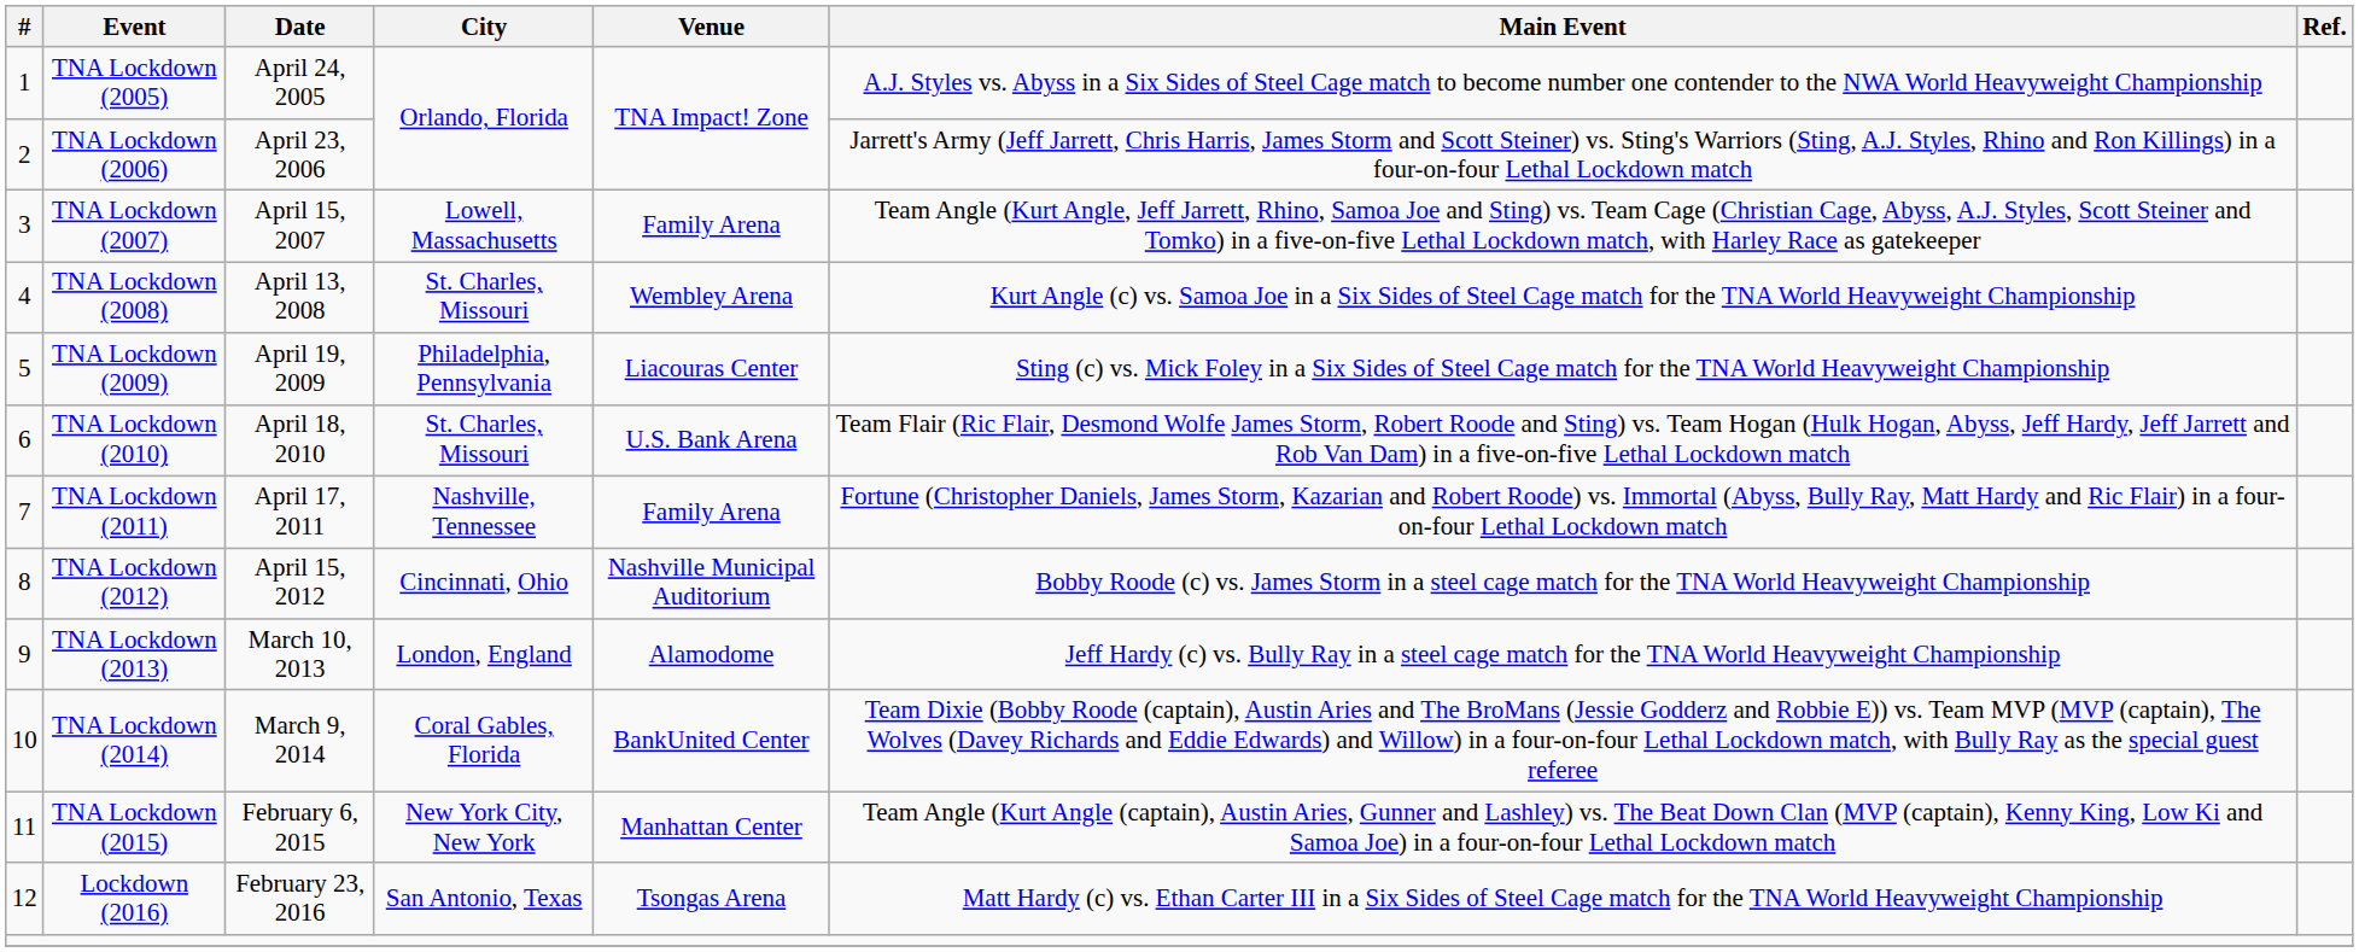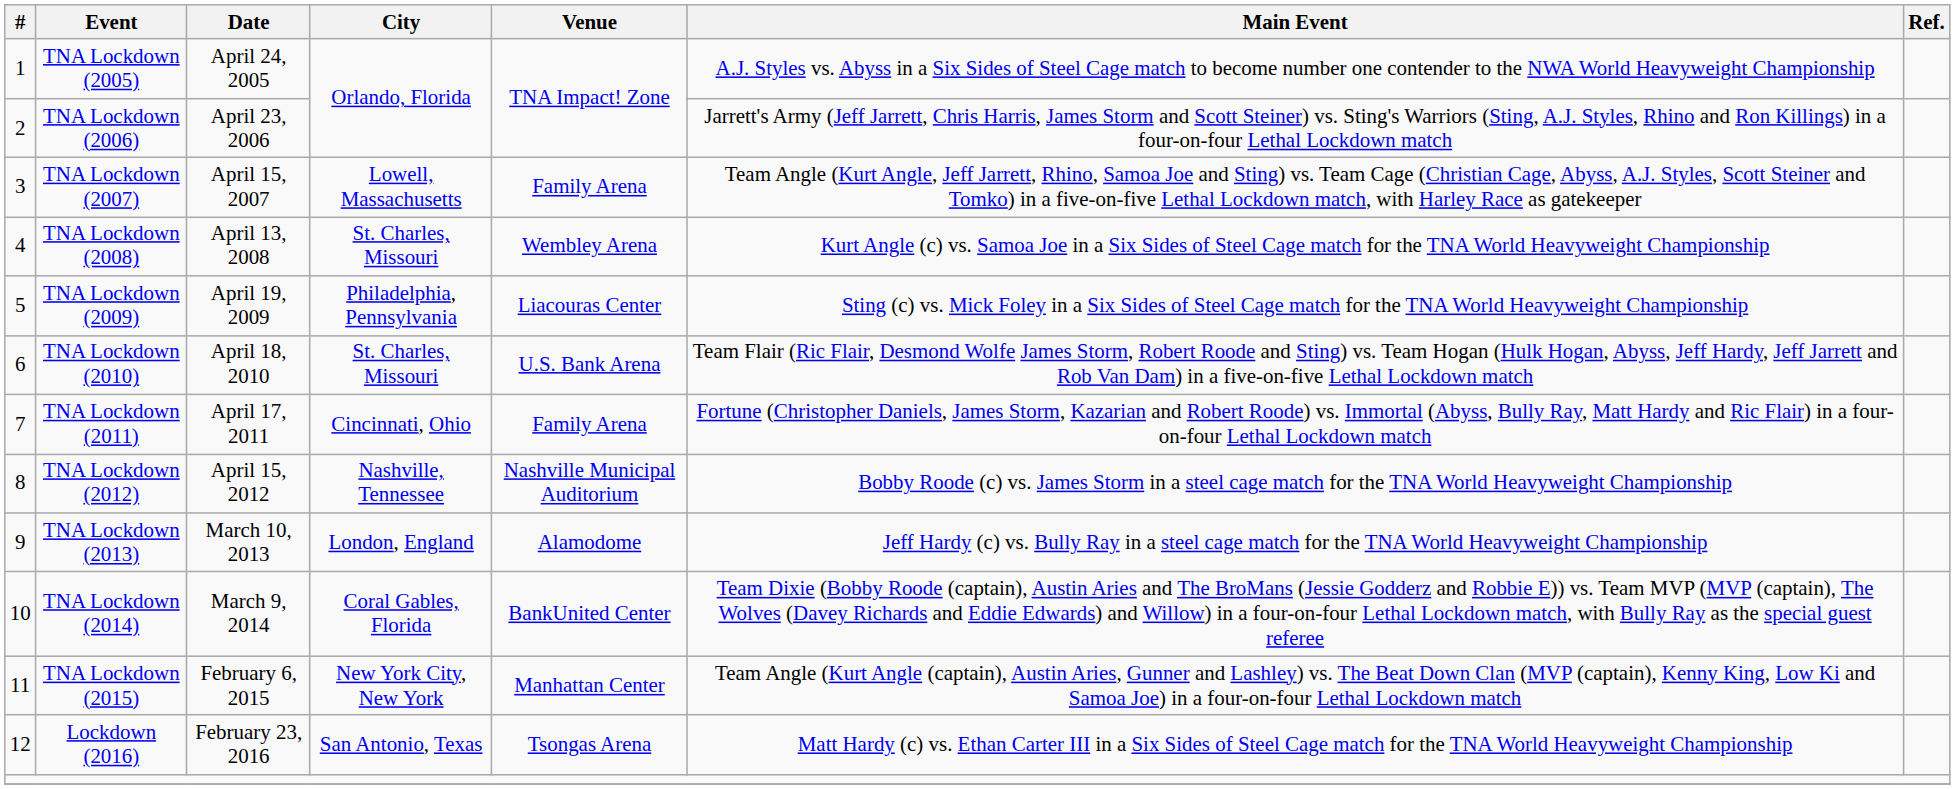 <table class="mw-datatable wikitable sortable succession-box" style="font-size:85%; text-align:center;" width="100%">
 <tr>
 <th>#</th>
 <th>Event</th>
 <th>Date</th>
 <th>City</th>
 <th>Venue</th>
 <th>Main Event</th>
 <th>Ref.</th>
 </tr>
 <tr>
 <td>1</td>
 <td><a href='#'>TNA Lockdown (2005)</a></td>
 <td>April 24, 2005</td>
 <td rowspan="2"><a href='#'>Orlando, Florida</a></td>
 <td rowspan="2"><a href='#'>TNA Impact! Zone</a></td>
 <td><a href='#'>A.J. Styles</a> vs. <a href='#'>Abyss</a> in a <a href='#'>Six Sides of Steel Cage match</a> to become number one contender to the <a href='#'>NWA World Heavyweight Championship</a></td>
 <td></td>
 </tr>
 <tr>
 <td>2</td>
 <td><a href='#'>TNA Lockdown (2006)</a></td>
 <td>April 23, 2006</td>
 <td>Jarrett's Army (<a href='#'>Jeff Jarrett</a>, <a href='#'>Chris Harris</a>, <a href='#'>James Storm</a> and <a href='#'>Scott Steiner</a>) vs. Sting's Warriors (<a href='#'>Sting</a>, <a href='#'>A.J. Styles</a>, <a href='#'>Rhino</a> and <a href='#'>Ron Killings</a>) in a four-on-four <a href='#'>Lethal Lockdown match</a></td>
 <td></td>
 </tr>
 <tr>
 <td>3</td>
 <td><a href='#'>TNA Lockdown (2007)</a></td>
 <td>April 15, 2007</td>
 <td><a href='#'>Lowell, Massachusetts</a></td>
 <td><a href='#'>Family Arena</a></td>
 <td>Team Angle (<a href='#'>Kurt Angle</a>, <a href='#'>Jeff Jarrett</a>, <a href='#'>Rhino</a>, <a href='#'>Samoa Joe</a> and <a href='#'>Sting</a>) vs. Team Cage (<a href='#'>Christian Cage</a>, <a href='#'>Abyss</a>, <a href='#'>A.J. Styles</a>, <a href='#'>Scott Steiner</a> and <a href='#'>Tomko</a>) in a five-on-five <a href='#'>Lethal Lockdown match</a>, with <a href='#'>Harley Race</a> as gatekeeper</td>
 <td></td>
 </tr>
 <tr>
 <td>4</td>
 <td><a href='#'>TNA Lockdown (2008)</a></td>
 <td>April 13, 2008</td>
 <td><a href='#'>St. Charles, Missouri</a></td>
 <td><a href='#'>Wembley Arena</a></td>
 <td><a href='#'>Kurt Angle</a> (c) vs. <a href='#'>Samoa Joe</a> in a <a href='#'>Six Sides of Steel Cage match</a> for the <a href='#'>TNA World Heavyweight Championship</a></td>
 <td></td>
 </tr>
 <tr>
 <td>5</td>
 <td><a href='#'>TNA Lockdown (2009)</a></td>
 <td>April 19, 2009</td>
 <td><a href='#'>Philadelphia</a>, <a href='#'>Pennsylvania</a></td>
 <td><a href='#'>Liacouras Center</a></td>
 <td><a href='#'>Sting</a> (c) vs. <a href='#'>Mick Foley</a> in a <a href='#'>Six Sides of Steel Cage match</a> for the <a href='#'>TNA World Heavyweight Championship</a></td>
 <td></td>
 </tr>
 <tr>
 <td>6</td>
 <td><a href='#'>TNA Lockdown (2010)</a></td>
 <td>April 18, 2010</td>
 <td><a href='#'>St. Charles, Missouri</a></td>
 <td><a href='#'>U.S. Bank Arena</a></td>
 <td>Team Flair (<a href='#'>Ric Flair</a>, <a href='#'>Desmond Wolfe</a> <a href='#'>James Storm</a>, <a href='#'>Robert Roode</a> and <a href='#'>Sting</a>) vs. Team Hogan (<a href='#'>Hulk Hogan</a>, <a href='#'>Abyss</a>, <a href='#'>Jeff Hardy</a>, <a href='#'>Jeff Jarrett</a> and <a href='#'>Rob Van Dam</a>) in a five-on-five <a href='#'>Lethal Lockdown match</a></td>
 </tr>
 <tr>
 <td>7</td>
 <td><a href='#'>TNA Lockdown (2011)</a></td>
 <td>April 17, 2011</td>
-<td><a href='#'>Nashville, Tennessee</a></td>
+<td><a href='#'>Cincinnati</a>, <a href='#'>Ohio</a></td>
 <td><a href='#'>Family Arena</a></td>
 <td><a href='#'>Fortune</a> (<a href='#'>Christopher Daniels</a>, <a href='#'>James Storm</a>, <a href='#'>Kazarian</a> and <a href='#'>Robert Roode</a>) vs. <a href='#'>Immortal</a> (<a href='#'>Abyss</a>, <a href='#'>Bully Ray</a>, <a href='#'>Matt Hardy</a> and <a href='#'>Ric Flair</a>) in a four-on-four <a href='#'>Lethal Lockdown match</a></td>
 <td></td>
 </tr>
 <tr>
 <td>8</td>
 <td><a href='#'>TNA Lockdown (2012)</a></td>
 <td>April 15, 2012</td>
-<td><a href='#'>Cincinnati</a>, <a href='#'>Ohio</a></td>
+<td><a href='#'>Nashville, Tennessee</a></td>
 <td><a href='#'>Nashville Municipal Auditorium</a></td>
 <td><a href='#'>Bobby Roode</a> (c) vs. <a href='#'>James Storm</a> in a <a href='#'>steel cage match</a> for the <a href='#'>TNA World Heavyweight Championship</a></td>
 <td></td>
 </tr>
 <tr>
 <td>9</td>
 <td><a href='#'>TNA Lockdown (2013)</a></td>
 <td>March 10, 2013</td>
 <td><a href='#'>London</a>, <a href='#'>England</a></td>
 <td><a href='#'>Alamodome</a></td>
 <td><a href='#'>Jeff Hardy</a> (c) vs. <a href='#'>Bully Ray</a> in a <a href='#'>steel cage match</a> for the <a href='#'>TNA World Heavyweight Championship</a></td>
 <td></td>
 </tr>
 <tr>
 <td>10</td>
 <td><a href='#'>TNA Lockdown (2014)</a></td>
 <td>March 9, 2014</td>
 <td><a href='#'>Coral Gables, Florida</a></td>
 <td><a href='#'>BankUnited Center</a></td>
 <td><a href='#'>Team Dixie</a> (<a href='#'>Bobby Roode</a> (captain), <a href='#'>Austin Aries</a> and <a href='#'>The BroMans</a> (<a href='#'>Jessie Godderz</a> and <a href='#'>Robbie E</a>)) vs. Team MVP (<a href='#'>MVP</a> (captain), <a href='#'>The Wolves</a> (<a href='#'>Davey Richards</a> and <a href='#'>Eddie Edwards</a>) and <a href='#'>Willow</a>) in a four-on-four <a href='#'>Lethal Lockdown match</a>, with <a href='#'>Bully Ray</a> as the <a href='#'>special guest referee</a></td>
 <td></td>
 </tr>
 <tr>
 <td>11</td>
 <td><a href='#'>TNA Lockdown (2015)</a></td>
 <td>February 6, 2015</td>
 <td><a href='#'>New York City</a>, <a href='#'>New York</a></td>
 <td><a href='#'>Manhattan Center</a></td>
 <td>Team Angle (<a href='#'>Kurt Angle</a> (captain), <a href='#'>Austin Aries</a>, <a href='#'>Gunner</a> and <a href='#'>Lashley</a>) vs. <a href='#'>The Beat Down Clan</a> (<a href='#'>MVP</a> (captain), <a href='#'>Kenny King</a>, <a href='#'>Low Ki</a> and <a href='#'>Samoa Joe</a>) in a four-on-four <a href='#'>Lethal Lockdown match</a></td>
 <td></td>
 </tr>
 <tr>
 <td>12</td>
 <td><a href='#'>Lockdown (2016)</a></td>
 <td>February 23, 2016</td>
 <td><a href='#'>San Antonio</a>, <a href='#'>Texas</a></td>
 <td><a href='#'>Tsongas Arena</a></td>
 <td><a href='#'>Matt Hardy</a> (c) vs. <a href='#'>Ethan Carter III</a> in a <a href='#'>Six Sides of Steel Cage match</a> for the <a href='#'>TNA World Heavyweight Championship</a></td>
 <td></td>
 </tr>
 <tr>
 <td colspan="11"></td>
 </tr>
 <tr>
 </tr>
 </table>
